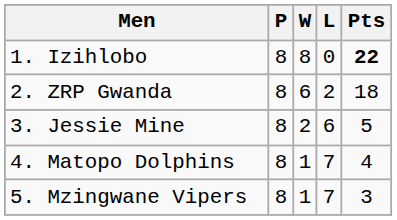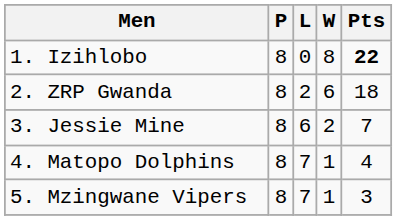 <table class="wikitable" width=35% style="font-size:90%; text-align:center;">
 <tr>
 <th>Men</th>
 <th>P</th>
+<th>L</th>
 <th>W</th>
-<th>L</th>
 <th>Pts</th>
 </tr>
 <tr>
 <td align=left>1. Izihlobo</td>
 <td>8</td>
+<td>0</td>
 <td>8</td>
-<td>0</td>
 <td><strong>22</strong></td>
 </tr>
 <tr>
 <td align=left>2. ZRP Gwanda</td>
 <td>8</td>
+<td>2</td>
 <td>6</td>
-<td>2</td>
 <td>18</td>
 </tr>
 <tr>
 <td align=left>3. Jessie Mine</td>
 <td>8</td>
+<td>6</td>
 <td>2</td>
-<td>6</td>
-<td>5</td>
+<td>7</td>
 </tr>
 <tr>
 <td align=left>4. Matopo Dolphins</td>
 <td>8</td>
+<td>7</td>
 <td>1</td>
-<td>7</td>
 <td>4</td>
 </tr>
 <tr>
 <td align=left>5. Mzingwane Vipers</td>
 <td>8</td>
+<td>7</td>
 <td>1</td>
-<td>7</td>
 <td>3</td>
 </tr>
 </table>
